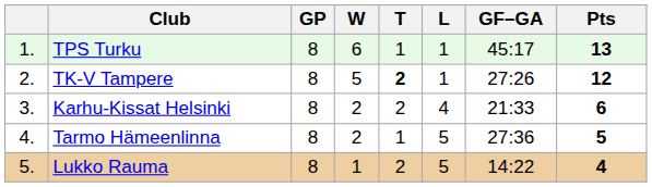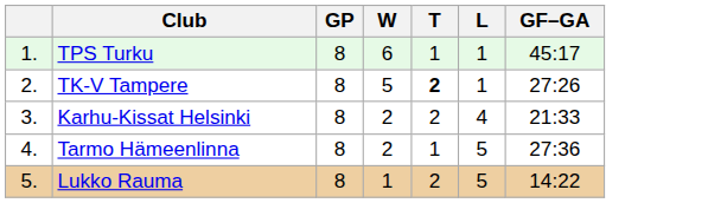 <table class="wikitable">
 <tr>
 <th width="30"></th>
 <th width="200">Club</th>
 <th width="30">GP</th>
 <th width="30">W</th>
 <th width="30">T</th>
 <th width="30">L</th>
 <th width="70">GF–GA</th>
-<th width="70">Pts</th>
 </tr>
 <tr bgcolor="#e6fae6" align="center">
 <td>1.</td>
 <td align="left"><a href='#'>TPS Turku</a></td>
 <td>8</td>
 <td>6</td>
 <td>1</td>
 <td>1</td>
 <td>45:17</td>
-<td><strong>13</strong></td>
 </tr>
 <tr bgcolor="#FFFFFF" align="center">
 <td>2.</td>
 <td align="left"><a href='#'>TK-V Tampere</a></td>
 <td>8</td>
 <td>5</td>
 <td><strong>2</strong></td>
 <td>1</td>
 <td>27:26</td>
-<td><strong>12</strong></td>
 </tr>
 <tr bgcolor="#FFFFFF" align="center">
 <td>3.</td>
 <td align="left"><a href='#'>Karhu-Kissat Helsinki</a></td>
 <td>8</td>
 <td>2</td>
 <td>2</td>
 <td>4</td>
 <td>21:33</td>
-<td><strong>6</strong></td>
 </tr>
 <tr bgcolor="#FFFFFF" align="center">
 <td>4.</td>
 <td align="left"><a href='#'>Tarmo Hämeenlinna</a></td>
 <td>8</td>
 <td>2</td>
 <td>1</td>
 <td>5</td>
 <td>27:36</td>
-<td><strong>5</strong></td>
 </tr>
 <tr bgcolor="#EECFA1" align="center">
 <td>5.</td>
 <td align="left"><a href='#'>Lukko Rauma</a></td>
 <td>8</td>
 <td>1</td>
 <td>2</td>
 <td>5</td>
 <td>14:22</td>
-<td><strong>4</strong></td>
 </tr>
 </table>
